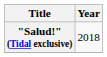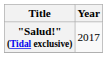 <table class="wikitable plainrowheaders" style="text-align:center;">
 <tr>
 <th scope="col">Title</th>
 <th scope="col">Year</th>
 </tr>
 <tr>
 <th scope="row">"Salud!"<br><small>(<a href='#'>Tidal</a> exclusive)</small></th>
-<td>2018</td>
+<td>2017</td>
 </tr>
 <tr>
 </tr>
 </table>
